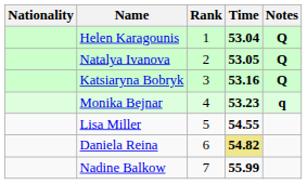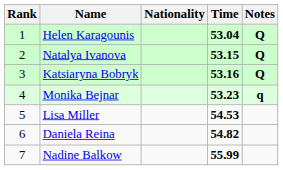 <table class="wikitable sortable" style="text-align:center">
 <tr>
+<th>Rank</th>
+<th>Name</th>
 <th>Nationality</th>
-<th>Name</th>
-<th>Rank</th>
 <th>Time</th>
 <th>Notes</th>
 </tr>
 <tr bgcolor=ccffcc>
+<td>1</td>
+<td align=left><a href='#'>Helen Karagounis</a></td>
 <td align=left></td>
-<td align=left><a href='#'>Helen Karagounis</a></td>
-<td>1</td>
 <td><strong>53.04</strong></td>
 <td><strong>Q</strong></td>
 </tr>
 <tr bgcolor=ccffcc>
+<td>2</td>
+<td align=left><a href='#'>Natalya Ivanova</a></td>
 <td align=left></td>
-<td align=left><a href='#'>Natalya Ivanova</a></td>
-<td>2</td>
-<td><strong>53.05</strong></td>
+<td><strong>53.15</strong></td>
 <td><strong>Q</strong></td>
 </tr>
 <tr bgcolor=ccffcc>
+<td>3</td>
+<td align=left><a href='#'>Katsiaryna Bobryk</a></td>
 <td align=left></td>
-<td align=left><a href='#'>Katsiaryna Bobryk</a></td>
-<td>3</td>
 <td><strong>53.16</strong></td>
 <td><strong>Q</strong></td>
 </tr>
 <tr bgcolor=ddffdd>
+<td>4</td>
+<td align=left><a href='#'>Monika Bejnar</a></td>
 <td align=left></td>
-<td align=left><a href='#'>Monika Bejnar</a></td>
-<td>4</td>
 <td><strong>53.23</strong></td>
 <td><strong>q</strong></td>
 </tr>
 <tr>
+<td>5</td>
+<td align=left><a href='#'>Lisa Miller</a></td>
 <td align=left></td>
-<td align=left><a href='#'>Lisa Miller</a></td>
-<td>5</td>
-<td><strong>54.55</strong></td>
+<td><strong>54.53</strong></td>
 <td></td>
 </tr>
 <tr>
+<td>6</td>
+<td align=left><a href='#'>Daniela Reina</a></td>
 <td align=left></td>
-<td align=left><a href='#'>Daniela Reina</a></td>
-<td>6</td>
-<td style="background: khaki;"><strong>54.82</strong></td>
+<td><strong>54.82</strong></td>
 <td></td>
 </tr>
 <tr>
+<td>7</td>
+<td align=left><a href='#'>Nadine Balkow</a></td>
 <td align=left></td>
-<td align=left><a href='#'>Nadine Balkow</a></td>
-<td>7</td>
 <td><strong>55.99</strong></td>
 <td></td>
 </tr>
 </table>
